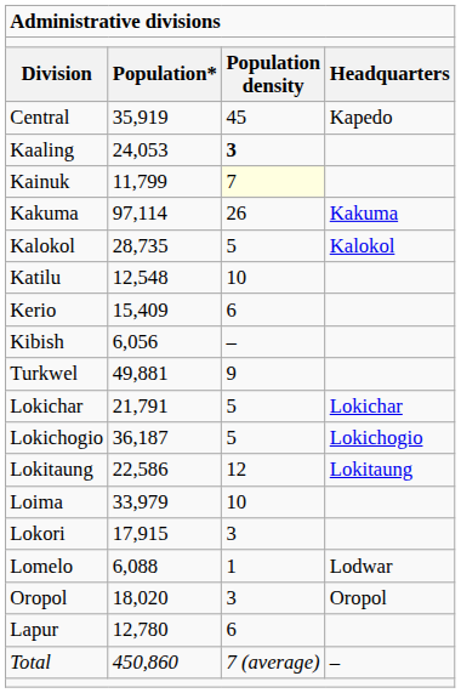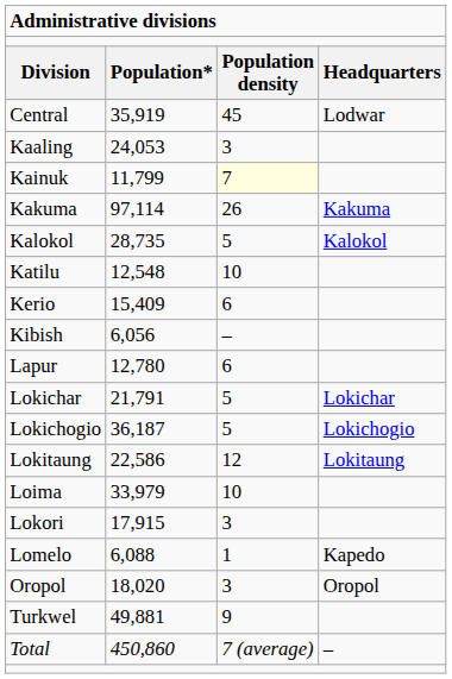 <table class="wikitable">
 <tr>
 <td colspan="4"><strong>Administrative divisions</strong></td>
 </tr>
 <tr>
 <td colspan="4"></td>
 </tr>
 <tr>
 <th>Division</th>
 <th>Population*</th>
 <th>Population<br>density</th>
 <th>Headquarters</th>
 </tr>
 <tr>
 <td>Central</td>
 <td>35,919</td>
 <td>45</td>
-<td>Kapedo</td>
+<td>Lodwar</td>
 </tr>
 <tr>
 <td>Kaaling</td>
 <td>24,053</td>
-<td><strong>3</strong></td>
+<td>3</td>
 <td></td>
 </tr>
 <tr>
 <td>Kainuk</td>
 <td>11,799</td>
 <td style="background: lightyellow;">7</td>
 <td></td>
 </tr>
 <tr>
 <td>Kakuma</td>
 <td>97,114</td>
 <td>26</td>
 <td><a href='#'>Kakuma</a></td>
 </tr>
 <tr>
 <td>Kalokol</td>
 <td>28,735</td>
 <td>5</td>
 <td><a href='#'>Kalokol</a></td>
 </tr>
 <tr>
 <td>Katilu</td>
 <td>12,548</td>
 <td>10</td>
 <td></td>
 </tr>
 <tr>
 <td>Kerio</td>
 <td>15,409</td>
 <td>6</td>
 <td></td>
 </tr>
 <tr>
 <td>Kibish</td>
 <td>6,056</td>
 <td>–</td>
 <td></td>
 </tr>
 <tr>
-<td>Turkwel</td>
-<td>49,881</td>
-<td>9</td>
+<td>Lapur</td>
+<td>12,780</td>
+<td>6</td>
 <td></td>
 </tr>
 <tr>
 <td>Lokichar</td>
 <td>21,791</td>
 <td>5</td>
 <td><a href='#'>Lokichar</a></td>
 </tr>
 <tr>
 <td>Lokichogio</td>
 <td>36,187</td>
 <td>5</td>
 <td><a href='#'>Lokichogio</a></td>
 </tr>
 <tr>
 <td>Lokitaung</td>
 <td>22,586</td>
 <td>12</td>
 <td><a href='#'>Lokitaung</a></td>
 </tr>
 <tr>
 <td>Loima</td>
 <td>33,979</td>
 <td>10</td>
 <td></td>
 </tr>
 <tr>
 <td>Lokori</td>
 <td>17,915</td>
 <td>3</td>
 <td></td>
 </tr>
 <tr>
 <td>Lomelo</td>
 <td>6,088</td>
 <td>1</td>
-<td>Lodwar</td>
+<td>Kapedo</td>
 </tr>
 <tr>
 <td>Oropol</td>
 <td>18,020</td>
 <td>3</td>
 <td>Oropol</td>
 </tr>
 <tr>
-<td>Lapur</td>
-<td>12,780</td>
-<td>6</td>
+<td>Turkwel</td>
+<td>49,881</td>
+<td>9</td>
 <td></td>
 </tr>
 <tr>
 <td><em>Total</em></td>
 <td><em>450,860</em></td>
 <td><em>7 (average)</em></td>
 <td>–</td>
 </tr>
 <tr>
 <td colspan="4"></td>
 </tr>
 </table>
